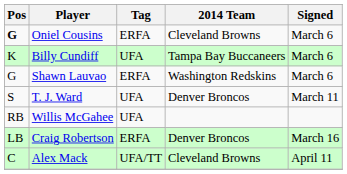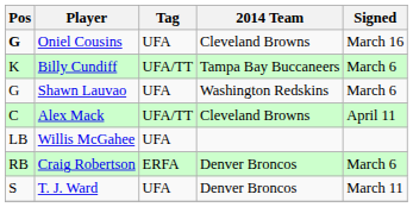 <table class="wikitable" style="font-size: 95%;">
 <tr>
 <th>Pos</th>
 <th>Player</th>
 <th>Tag</th>
 <th>2014 Team</th>
 <th>Signed</th>
 </tr>
 <tr>
 <td><strong>G</strong></td>
 <td><a href='#'>Oniel Cousins</a></td>
-<td>ERFA</td>
+<td>UFA</td>
 <td>Cleveland Browns</td>
-<td>March 6</td>
+<td>March 16</td>
 </tr>
 <tr bgcolor="#ccffcc">
 <td>K</td>
 <td><a href='#'>Billy Cundiff</a></td>
-<td>UFA</td>
+<td>UFA/TT</td>
 <td>Tampa Bay Buccaneers</td>
 <td>March 6</td>
 </tr>
 <tr>
 <td>G</td>
 <td><a href='#'>Shawn Lauvao</a></td>
+<td>UFA</td>
+<td>Washington Redskins</td>
+<td>March 6</td>
+</tr>
+<tr bgcolor="#ccffcc">
+<td>C</td>
+<td><a href='#'>Alex Mack</a></td>
+<td>UFA/TT</td>
+<td>Cleveland Browns</td>
+<td>April 11</td>
+</tr>
+<tr>
+<td>LB</td>
+<td><a href='#'>Willis McGahee</a></td>
+<td>UFA</td>
+<td></td>
+<td></td>
+</tr>
+<tr bgcolor="#ccffcc">
+<td>RB</td>
+<td><a href='#'>Craig Robertson</a></td>
 <td>ERFA</td>
-<td>Washington Redskins</td>
+<td>Denver Broncos</td>
 <td>March 6</td>
 </tr>
 <tr>
 <td>S</td>
 <td><a href='#'>T. J. Ward</a></td>
 <td>UFA</td>
 <td>Denver Broncos</td>
 <td>March 11</td>
 </tr>
 <tr>
-<td>RB</td>
-<td><a href='#'>Willis McGahee</a></td>
-<td>UFA</td>
-<td></td>
-<td></td>
-</tr>
-<tr bgcolor="#ccffcc">
-<td>LB</td>
-<td><a href='#'>Craig Robertson</a></td>
-<td>ERFA</td>
-<td>Denver Broncos</td>
-<td>March 16</td>
-</tr>
-<tr bgcolor="#ccffcc">
-<td>C</td>
-<td><a href='#'>Alex Mack</a></td>
-<td>UFA/TT</td>
-<td>Cleveland Browns</td>
-<td>April 11</td>
-</tr>
-<tr>
 </tr>
 </table>
